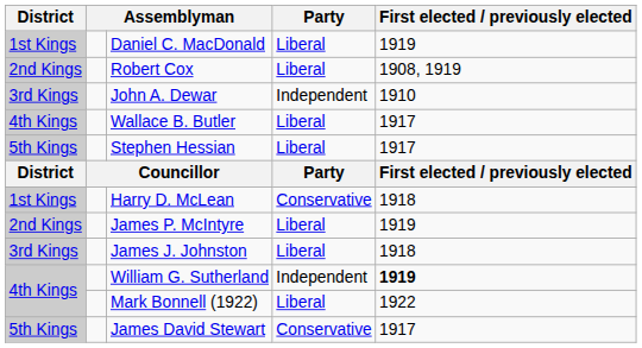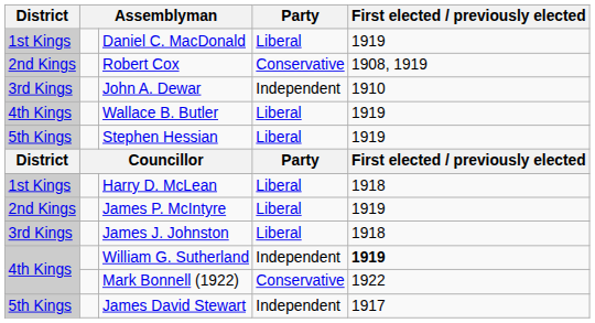 <table class="wikitable sortable">
 <tr>
 <th>District</th>
 <th colspan="2">Assemblyman</th>
 <th>Party</th>
 <th>First elected / previously elected</th>
 </tr>
 <tr>
 <td bgcolor="CCCCCC"><a href='#'>1st Kings</a></td>
 <td>   </td>
 <td><a href='#'>Daniel C. MacDonald</a></td>
 <td><a href='#'>Liberal</a></td>
 <td>1919</td>
 </tr>
 <tr>
 <td bgcolor="CCCCCC"><a href='#'>2nd Kings</a></td>
 <td>   </td>
 <td><a href='#'>Robert Cox</a></td>
-<td><a href='#'>Liberal</a></td>
+<td><a href='#'>Conservative</a></td>
 <td>1908, 1919</td>
 </tr>
 <tr>
 <td bgcolor="CCCCCC"><a href='#'>3rd Kings</a></td>
 <td>   </td>
 <td><a href='#'>John A. Dewar</a></td>
 <td>Independent</td>
 <td>1910</td>
 </tr>
 <tr>
 <td bgcolor="CCCCCC"><a href='#'>4th Kings</a></td>
 <td>   </td>
 <td><a href='#'>Wallace B. Butler</a></td>
 <td><a href='#'>Liberal</a></td>
-<td>1917</td>
+<td>1919</td>
 </tr>
 <tr>
 <td bgcolor="CCCCCC"><a href='#'>5th Kings</a></td>
 <td>   </td>
 <td><a href='#'>Stephen Hessian</a></td>
 <td><a href='#'>Liberal</a></td>
-<td>1917</td>
+<td>1919</td>
 </tr>
 <tr>
 <th>District</th>
 <th colspan="2">Councillor</th>
 <th>Party</th>
 <th>First elected / previously elected</th>
 </tr>
 <tr>
 <td bgcolor="CCCCCC"><a href='#'>1st Kings</a></td>
 <td>   </td>
 <td><a href='#'>Harry D. McLean</a></td>
-<td><a href='#'>Conservative</a></td>
+<td><a href='#'>Liberal</a></td>
 <td>1918</td>
 </tr>
 <tr>
 <td bgcolor="CCCCCC"><a href='#'>2nd Kings</a></td>
 <td>   </td>
 <td><a href='#'>James P. McIntyre</a></td>
 <td><a href='#'>Liberal</a></td>
 <td>1919</td>
 </tr>
 <tr>
 <td bgcolor="CCCCCC"><a href='#'>3rd Kings</a></td>
 <td>   </td>
 <td><a href='#'>James J. Johnston</a></td>
 <td><a href='#'>Liberal</a></td>
 <td>1918</td>
 </tr>
 <tr>
 <td rowspan=2 bgcolor="CCCCCC"><a href='#'>4th Kings</a></td>
 <td>   </td>
 <td><a href='#'>William G. Sutherland</a></td>
 <td>Independent</td>
 <td><strong>1919</strong></td>
 </tr>
 <tr>
 <td> </td>
 <td><a href='#'>Mark Bonnell</a> (1922)</td>
-<td><a href='#'>Liberal</a></td>
+<td><a href='#'>Conservative</a></td>
 <td>1922</td>
 </tr>
 <tr>
 <td bgcolor="CCCCCC"><a href='#'>5th Kings</a></td>
 <td>   </td>
 <td><a href='#'>James David Stewart</a></td>
-<td><a href='#'>Conservative</a></td>
+<td>Independent</td>
 <td>1917</td>
 </tr>
 </table>
